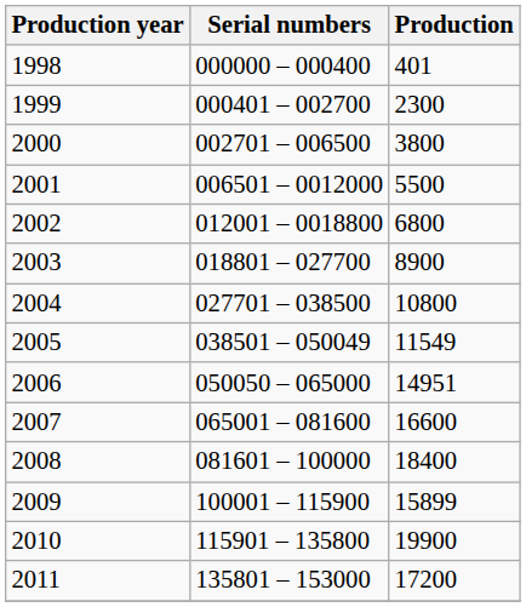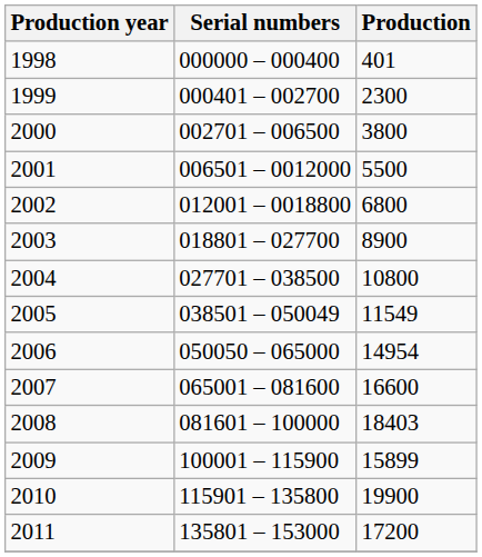 <table class="wikitable">
 <tr>
 <th>Production year</th>
 <th>Serial numbers</th>
 <th>Production</th>
 </tr>
 <tr>
 <td>1998</td>
 <td>000000 – 000400</td>
 <td>401</td>
 </tr>
 <tr>
 <td>1999</td>
 <td>000401 – 002700</td>
 <td>2300</td>
 </tr>
 <tr>
 <td>2000</td>
 <td>002701 – 006500</td>
 <td>3800</td>
 </tr>
 <tr>
 <td>2001</td>
 <td>006501 – 0012000</td>
 <td>5500</td>
 </tr>
 <tr>
 <td>2002</td>
 <td>012001 – 0018800</td>
 <td>6800</td>
 </tr>
 <tr>
 <td>2003</td>
 <td>018801 – 027700</td>
 <td>8900</td>
 </tr>
 <tr>
 <td>2004</td>
 <td>027701 – 038500</td>
 <td>10800</td>
 </tr>
 <tr>
 <td>2005</td>
 <td>038501 – 050049</td>
 <td>11549</td>
 </tr>
 <tr>
 <td>2006</td>
 <td>050050 – 065000</td>
-<td>14951</td>
+<td>14954</td>
 </tr>
 <tr>
 <td>2007</td>
 <td>065001 – 081600</td>
 <td>16600</td>
 </tr>
 <tr>
 <td>2008</td>
 <td>081601 – 100000</td>
-<td>18400</td>
+<td>18403</td>
 </tr>
 <tr>
 <td>2009</td>
 <td>100001 – 115900</td>
 <td>15899</td>
 </tr>
 <tr>
 <td>2010</td>
 <td>115901 – 135800</td>
 <td>19900</td>
 </tr>
 <tr>
 <td>2011</td>
 <td>135801 – 153000</td>
 <td>17200</td>
 </tr>
 <tr>
 </tr>
 </table>
